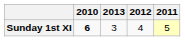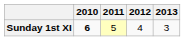 <table class="wikitable" style="text-align:center;">
 <tr>
 <th scope="col"></th>
 <th scope="col">2010</th>
+<th scope="col">2011</th>
+<th scope="col">2012</th>
 <th scope="col">2013</th>
-<th scope="col">2012</th>
-<th scope="col">2011</th>
 </tr>
 <tr>
 <th scope="row">Sunday 1st XI</th>
 <td><strong>6</strong></td>
+<td style="background:#ffffbf;">5</td>
+<td>4</td>
 <td>3</td>
-<td>4</td>
-<td style="background:#ffffbf;">5</td>
 </tr>
 </table>
